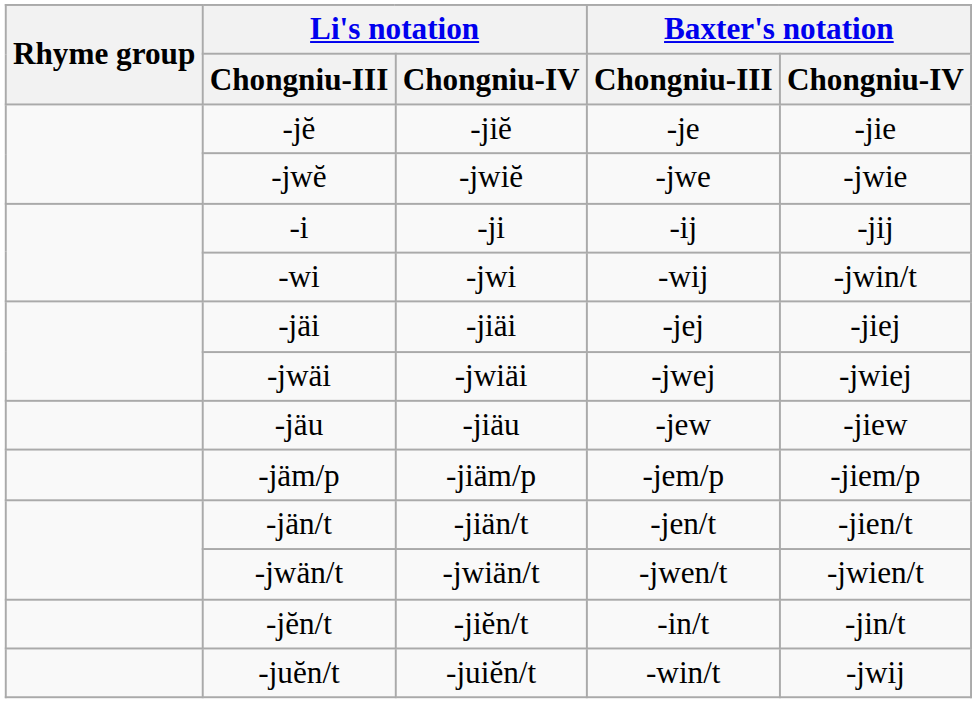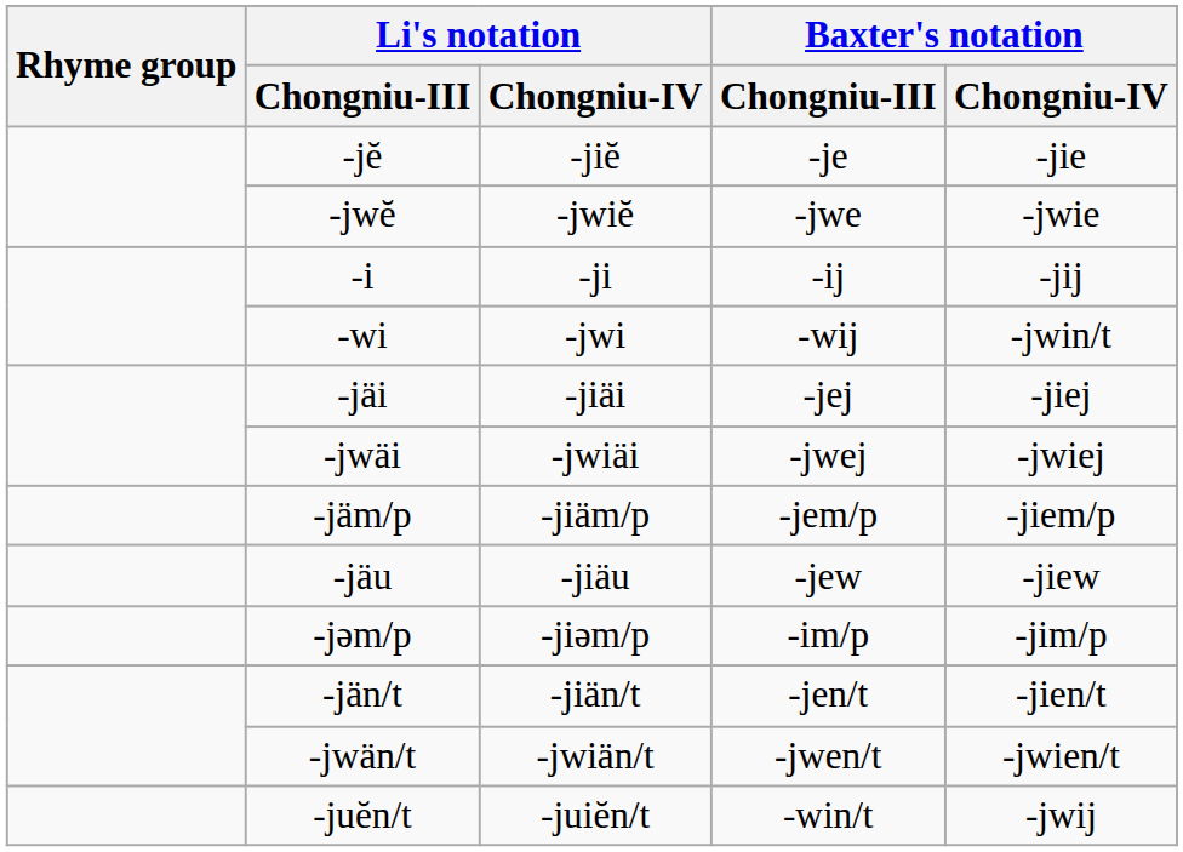 <table class="wikitable" style="margin: 1em auto 1em auto; text-align: center;">
 <tr>
 <th rowspan="2">Rhyme group</th>
 <th colspan="2"><a href='#'>Li's notation</a></th>
 <th colspan="2"><a href='#'>Baxter's notation</a></th>
 </tr>
 <tr>
 <th>Chongniu-III</th>
 <th>Chongniu-IV</th>
 <th>Chongniu-III</th>
 <th>Chongniu-IV</th>
 </tr>
 <tr>
 <td rowspan="2"> </td>
 <td>-jĕ</td>
 <td>-jiĕ</td>
 <td>-je</td>
 <td>-jie</td>
 </tr>
 <tr>
 <td>-jwĕ</td>
 <td>-jwiĕ</td>
 <td>-jwe</td>
 <td>-jwie</td>
 </tr>
 <tr>
 <td rowspan="2"> </td>
 <td>-i</td>
 <td>-ji</td>
 <td>-ij</td>
 <td>-jij</td>
 </tr>
 <tr>
 <td>-wi</td>
 <td>-jwi</td>
 <td>-wij</td>
 <td>-jwin/t</td>
 </tr>
 <tr>
 <td rowspan="2"> </td>
 <td>-jäi</td>
 <td>-jiäi</td>
 <td>-jej</td>
 <td>-jiej</td>
 </tr>
 <tr>
 <td>-jwäi</td>
 <td>-jwiäi</td>
 <td>-jwej</td>
 <td>-jwiej</td>
 </tr>
 <tr>
 <td> </td>
+<td>-jäm/p</td>
+<td>-jiäm/p</td>
+<td>-jem/p</td>
+<td>-jiem/p</td>
+</tr>
+<tr>
+<td> </td>
 <td>-jäu</td>
 <td>-jiäu</td>
 <td>-jew</td>
 <td>-jiew</td>
 </tr>
 <tr>
 <td> </td>
-<td>-jäm/p</td>
-<td>-jiäm/p</td>
-<td>-jem/p</td>
-<td>-jiem/p</td>
+<td>-jəm/p</td>
+<td>-jiəm/p</td>
+<td>-im/p</td>
+<td>-jim/p</td>
 </tr>
 <tr>
 <td rowspan="2"> </td>
 <td>-jän/t</td>
 <td>-jiän/t</td>
 <td>-jen/t</td>
 <td>-jien/t</td>
 </tr>
 <tr>
 <td>-jwän/t</td>
 <td>-jwiän/t</td>
 <td>-jwen/t</td>
 <td>-jwien/t</td>
 </tr>
 <tr>
 <td> </td>
-<td>-jĕn/t</td>
-<td>-jiĕn/t</td>
-<td>-in/t</td>
-<td>-jin/t</td>
-</tr>
-<tr>
-<td> </td>
 <td>-juĕn/t</td>
 <td>-juiĕn/t</td>
 <td>-win/t</td>
 <td>-jwij</td>
 </tr>
 </table>
